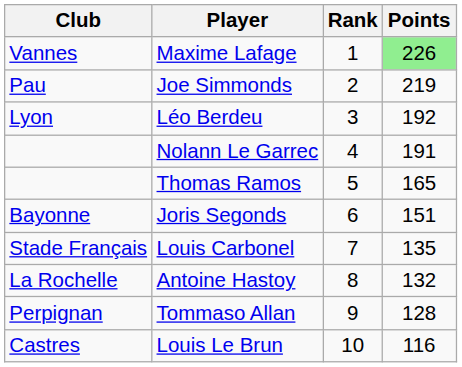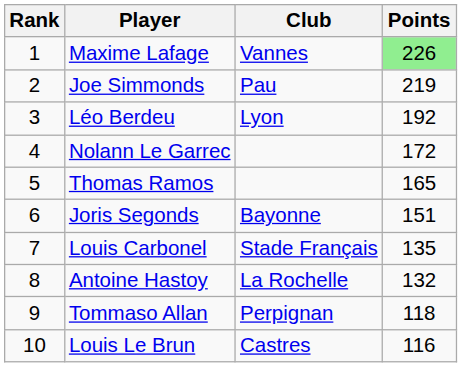 <table class="wikitable" style="text-align:center">
 <tr>
+<th>Rank</th>
+<th>Player</th>
 <th>Club</th>
-<th>Player</th>
-<th>Rank</th>
 <th style="width:50px">Points</th>
 </tr>
 <tr>
+<td>1</td>
+<td align=left> <a href='#'>Maxime Lafage</a></td>
 <td align=left><a href='#'>Vannes</a></td>
-<td align=left> <a href='#'>Maxime Lafage</a></td>
-<td>1</td>
 <td style="background: lightgreen;">226</td>
 </tr>
 <tr>
+<td>2</td>
+<td align=left> <a href='#'>Joe Simmonds</a></td>
 <td align=left><a href='#'>Pau</a></td>
-<td align=left> <a href='#'>Joe Simmonds</a></td>
-<td>2</td>
 <td>219</td>
 </tr>
 <tr>
+<td>3</td>
+<td align=left> <a href='#'>Léo Berdeu</a></td>
 <td align=left><a href='#'>Lyon</a></td>
-<td align=left> <a href='#'>Léo Berdeu</a></td>
-<td>3</td>
 <td>192</td>
 </tr>
 <tr>
+<td>4</td>
+<td align=left> <a href='#'>Nolann Le Garrec</a></td>
 <td align=left></td>
-<td align=left> <a href='#'>Nolann Le Garrec</a></td>
-<td>4</td>
-<td>191</td>
+<td>172</td>
 </tr>
 <tr>
+<td>5</td>
+<td align=left> <a href='#'>Thomas Ramos</a></td>
 <td align=left></td>
-<td align=left> <a href='#'>Thomas Ramos</a></td>
-<td>5</td>
 <td>165</td>
 </tr>
 <tr>
+<td>6</td>
+<td align=left> <a href='#'>Joris Segonds</a></td>
 <td align=left><a href='#'>Bayonne</a></td>
-<td align=left> <a href='#'>Joris Segonds</a></td>
-<td>6</td>
 <td>151</td>
 </tr>
 <tr>
+<td>7</td>
+<td align=left> <a href='#'>Louis Carbonel</a></td>
 <td align=left><a href='#'>Stade Français</a></td>
-<td align=left> <a href='#'>Louis Carbonel</a></td>
-<td>7</td>
 <td>135</td>
 </tr>
 <tr>
+<td>8</td>
+<td align=left> <a href='#'>Antoine Hastoy</a></td>
 <td align=left><a href='#'>La Rochelle</a></td>
-<td align=left> <a href='#'>Antoine Hastoy</a></td>
-<td>8</td>
 <td>132</td>
 </tr>
 <tr>
+<td>9</td>
+<td align=left> <a href='#'>Tommaso Allan</a></td>
 <td align=left><a href='#'>Perpignan</a></td>
-<td align=left> <a href='#'>Tommaso Allan</a></td>
-<td>9</td>
-<td>128</td>
+<td>118</td>
 </tr>
 <tr>
+<td>10</td>
+<td align=left> <a href='#'>Louis Le Brun</a></td>
 <td align=left><a href='#'>Castres</a></td>
-<td align=left> <a href='#'>Louis Le Brun</a></td>
-<td>10</td>
 <td>116</td>
 </tr>
 </table>
